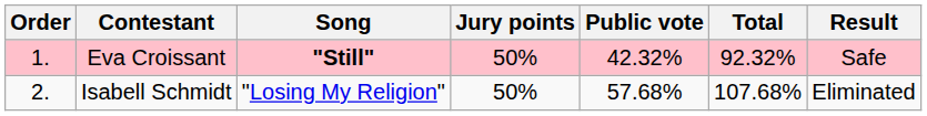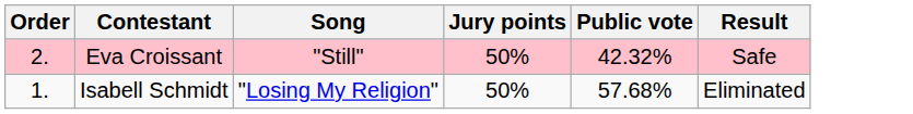 <table class="wikitable sortable" style="text-align: center; width: auto;">
 <tr class="hintergrundfarbe5">
 <th>Order</th>
 <th>Contestant</th>
 <th>Song</th>
 <th>Jury points</th>
 <th>Public vote</th>
-<th>Total</th>
 <th>Result</th>
 </tr>
 <tr bgcolor=pink>
-<td>1.</td>
+<td>2.</td>
 <td>Eva Croissant</td>
-<td><strong>"Still"</strong></td>
+<td>"Still"</td>
 <td>50%</td>
 <td>42.32%</td>
-<td>92.32%</td>
 <td>Safe</td>
 </tr>
 <tr>
-<td>2.</td>
+<td>1.</td>
 <td>Isabell Schmidt</td>
 <td>"<a href='#'>Losing My Religion</a>"</td>
 <td>50%</td>
 <td>57.68%</td>
-<td>107.68%</td>
 <td>Eliminated</td>
 </tr>
 </table>
